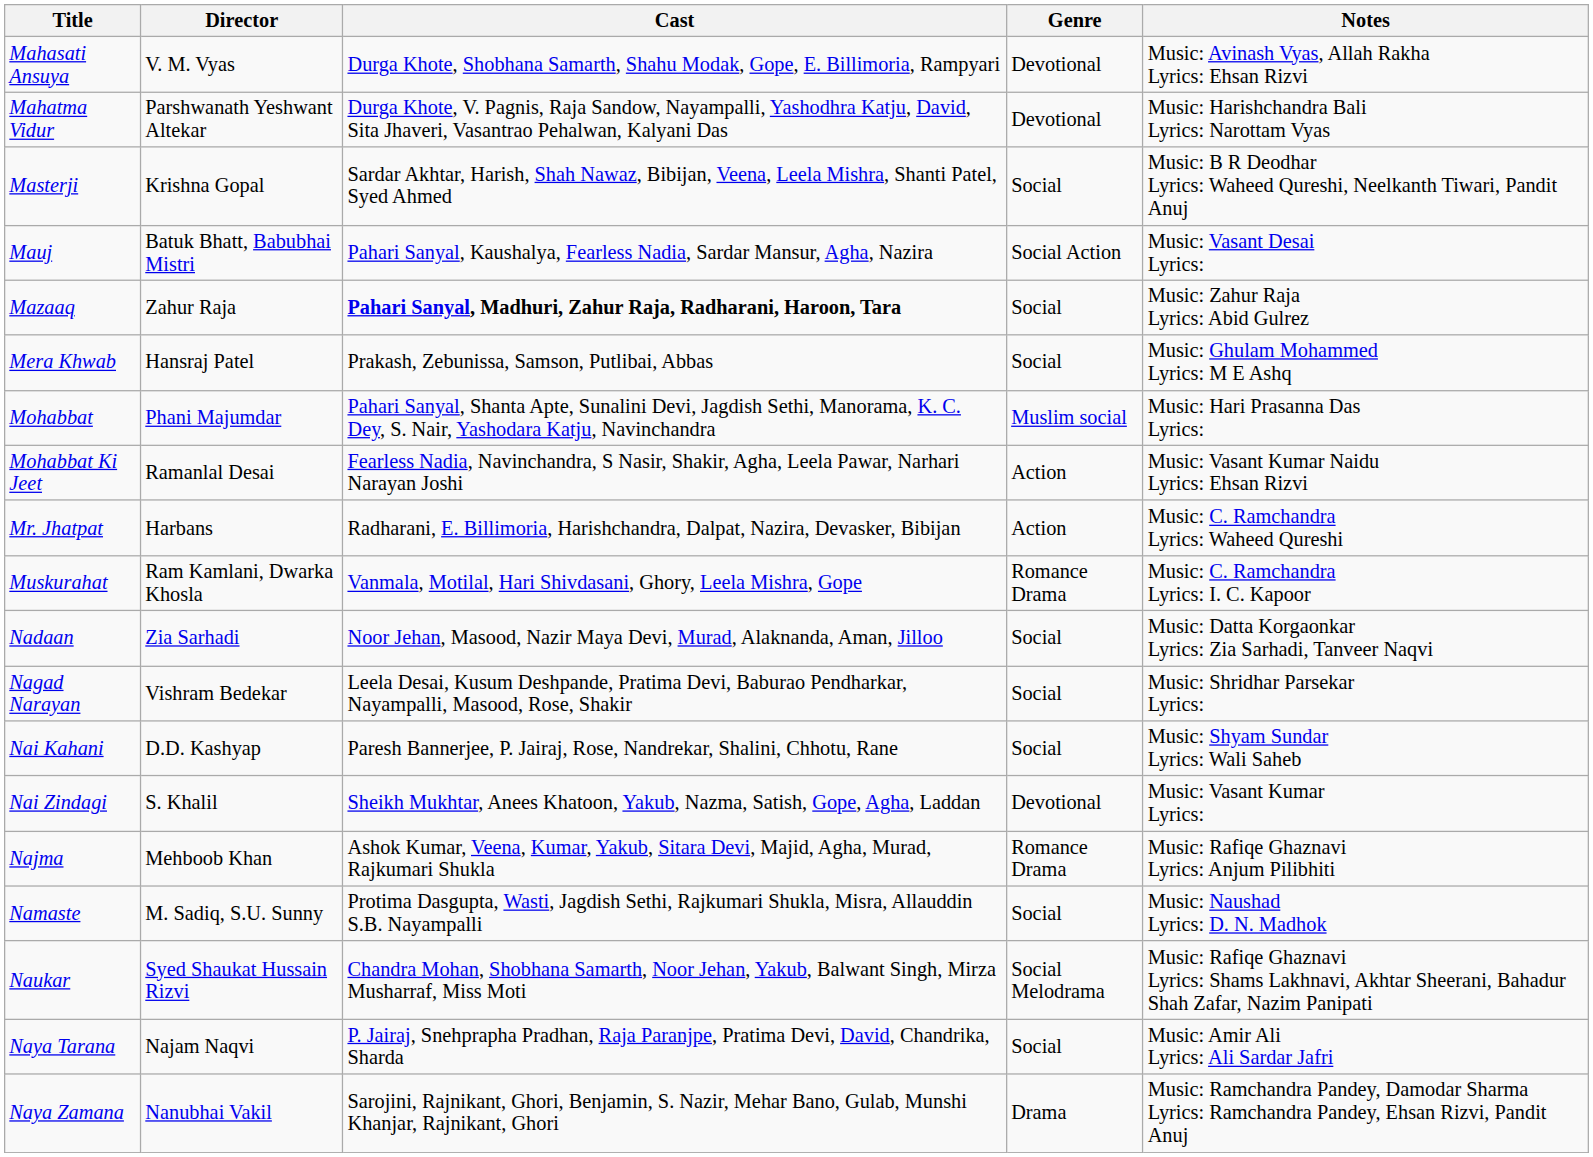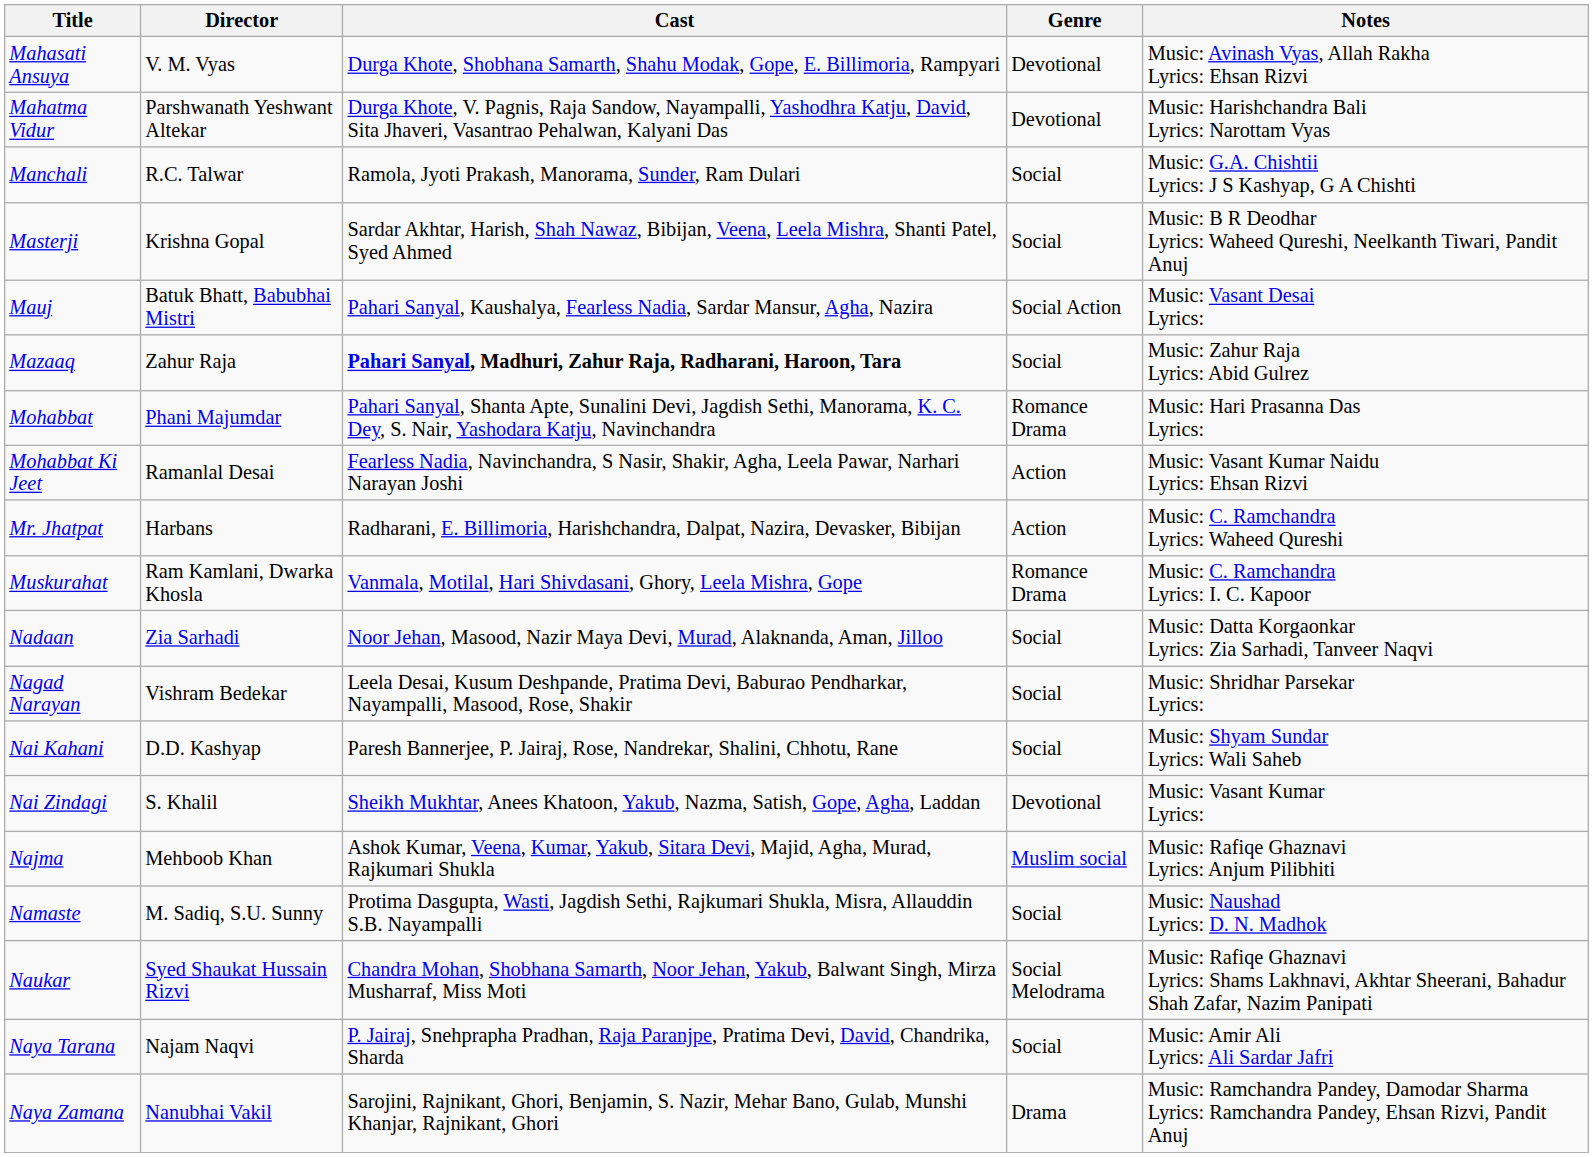 <table class="wikitable">
 <tr>
 <th>Title</th>
 <th>Director</th>
 <th>Cast</th>
 <th>Genre</th>
 <th>Notes</th>
 </tr>
 <tr>
 <td><em><a href='#'>Mahasati Ansuya</a></em></td>
 <td>V. M. Vyas</td>
 <td><a href='#'>Durga Khote</a>, <a href='#'>Shobhana Samarth</a>, <a href='#'>Shahu Modak</a>, <a href='#'>Gope</a>, <a href='#'>E. Billimoria</a>, Rampyari</td>
 <td>Devotional</td>
 <td>Music: <a href='#'>Avinash Vyas</a>, Allah Rakha<br>Lyrics: Ehsan Rizvi</td>
 </tr>
 <tr>
 <td><em><a href='#'>Mahatma Vidur</a></em></td>
 <td>Parshwanath Yeshwant Altekar</td>
 <td><a href='#'>Durga Khote</a>, V. Pagnis,  Raja Sandow, Nayampalli, <a href='#'>Yashodhra Katju</a>, <a href='#'>David</a>, Sita Jhaveri, Vasantrao Pehalwan, Kalyani Das</td>
 <td>Devotional</td>
 <td>Music: Harishchandra Bali<br>Lyrics: Narottam Vyas</td>
 </tr>
 <tr>
+<td><em><a href='#'>Manchali</a></em></td>
+<td>R.C. Talwar</td>
+<td>Ramola, Jyoti Prakash, Manorama, <a href='#'>Sunder</a>, Ram Dulari</td>
+<td>Social</td>
+<td>Music: <a href='#'>G.A. Chishtii</a><br>Lyrics: J S Kashyap, G A Chishti</td>
+</tr>
+<tr>
 <td><em><a href='#'>Masterji</a></em></td>
 <td>Krishna Gopal</td>
 <td>Sardar Akhtar, Harish, <a href='#'>Shah Nawaz</a>, Bibijan, <a href='#'>Veena</a>, <a href='#'>Leela Mishra</a>, Shanti Patel, Syed Ahmed</td>
 <td>Social</td>
 <td>Music: B R Deodhar<br>Lyrics: Waheed Qureshi, Neelkanth Tiwari, Pandit Anuj</td>
 </tr>
 <tr>
 <td><em><a href='#'>Mauj</a></em></td>
 <td>Batuk Bhatt, <a href='#'>Babubhai Mistri</a></td>
 <td><a href='#'>Pahari Sanyal</a>, Kaushalya, <a href='#'>Fearless Nadia</a>, Sardar Mansur, <a href='#'>Agha</a>, Nazira</td>
 <td>Social Action</td>
 <td>Music: <a href='#'>Vasant Desai</a><br>Lyrics:</td>
 </tr>
 <tr>
 <td><em><a href='#'>Mazaaq</a></em></td>
 <td>Zahur Raja</td>
 <td><strong><a href='#'>Pahari Sanyal</a>, Madhuri, Zahur Raja, Radharani, Haroon, Tara</strong></td>
 <td>Social</td>
 <td>Music: Zahur Raja<br>Lyrics: Abid Gulrez</td>
 </tr>
 <tr>
-<td><em><a href='#'>Mera Khwab</a></em></td>
-<td>Hansraj Patel</td>
-<td>Prakash, Zebunissa, Samson, Putlibai, Abbas</td>
-<td>Social</td>
-<td>Music: <a href='#'>Ghulam Mohammed</a><br>Lyrics: M E Ashq</td>
-</tr>
-<tr>
 <td><em><a href='#'>Mohabbat</a></em></td>
 <td><a href='#'>Phani Majumdar</a></td>
 <td><a href='#'>Pahari Sanyal</a>, Shanta Apte, Sunalini Devi, Jagdish Sethi, Manorama, <a href='#'>K. C. Dey</a>, S. Nair, <a href='#'>Yashodara Katju</a>, Navinchandra</td>
-<td><a href='#'>Muslim social</a></td>
+<td>Romance Drama</td>
 <td>Music: Hari Prasanna Das <br>Lyrics:</td>
 </tr>
 <tr>
 <td><em><a href='#'>Mohabbat Ki Jeet</a></em></td>
 <td>Ramanlal Desai</td>
 <td><a href='#'>Fearless Nadia</a>, Navinchandra,  S Nasir, Shakir, Agha, Leela Pawar, Narhari Narayan Joshi</td>
 <td>Action</td>
 <td>Music: Vasant Kumar Naidu <br>Lyrics: Ehsan Rizvi</td>
 </tr>
 <tr>
 <td><em><a href='#'>Mr. Jhatpat</a></em></td>
 <td>Harbans</td>
 <td>Radharani, <a href='#'>E. Billimoria</a>, Harishchandra, Dalpat, Nazira, Devasker, Bibijan</td>
 <td>Action</td>
 <td>Music: <a href='#'>C. Ramchandra</a><br>Lyrics:  Waheed Qureshi</td>
 </tr>
 <tr>
 <td><em><a href='#'>Muskurahat</a></em></td>
 <td>Ram Kamlani, Dwarka Khosla</td>
 <td><a href='#'>Vanmala</a>, <a href='#'>Motilal</a>, <a href='#'>Hari Shivdasani</a>, Ghory, <a href='#'>Leela Mishra</a>, <a href='#'>Gope</a></td>
 <td>Romance Drama</td>
 <td>Music: <a href='#'>C. Ramchandra</a><br>Lyrics: I. C. Kapoor</td>
 </tr>
 <tr>
 <td><em><a href='#'>Nadaan</a></em></td>
 <td><a href='#'>Zia Sarhadi</a></td>
 <td><a href='#'>Noor Jehan</a>, Masood, Nazir Maya Devi, <a href='#'>Murad</a>, Alaknanda, Aman, <a href='#'>Jilloo</a></td>
 <td>Social</td>
 <td>Music: Datta Korgaonkar <br>Lyrics: Zia Sarhadi, Tanveer Naqvi</td>
 </tr>
 <tr>
 <td><em><a href='#'>Nagad Narayan</a></em></td>
 <td>Vishram Bedekar</td>
 <td>Leela Desai, Kusum Deshpande, Pratima Devi, Baburao Pendharkar, Nayampalli, Masood, Rose, Shakir</td>
 <td>Social</td>
 <td>Music: Shridhar Parsekar<br>Lyrics:</td>
 </tr>
 <tr>
 <td><em><a href='#'>Nai Kahani</a></em></td>
 <td>D.D. Kashyap</td>
 <td>Paresh Bannerjee, P. Jairaj, Rose, Nandrekar, Shalini, Chhotu, Rane</td>
 <td>Social</td>
 <td>Music: <a href='#'>Shyam Sundar</a><br>Lyrics:  Wali Saheb</td>
 </tr>
 <tr>
 <td><em><a href='#'>Nai Zindagi</a></em></td>
 <td>S. Khalil</td>
 <td><a href='#'>Sheikh Mukhtar</a>, Anees Khatoon, <a href='#'>Yakub</a>, Nazma, Satish, <a href='#'>Gope</a>, <a href='#'>Agha</a>, Laddan</td>
 <td>Devotional</td>
 <td>Music: Vasant Kumar<br>Lyrics:</td>
 </tr>
 <tr>
 <td><em><a href='#'>Najma</a></em></td>
 <td>Mehboob Khan</td>
 <td>Ashok Kumar, <a href='#'>Veena</a>, <a href='#'>Kumar</a>, <a href='#'>Yakub</a>, <a href='#'>Sitara Devi</a>, Majid, Agha, Murad, Rajkumari Shukla</td>
-<td>Romance Drama</td>
+<td><a href='#'>Muslim social</a></td>
 <td>Music: Rafiqe Ghaznavi<br>Lyrics: Anjum Pilibhiti</td>
 </tr>
 <tr>
 <td><em><a href='#'>Namaste</a></em></td>
 <td>M. Sadiq, S.U. Sunny</td>
 <td>Protima Dasgupta, <a href='#'>Wasti</a>, Jagdish Sethi, Rajkumari Shukla, Misra, Allauddin S.B. Nayampalli</td>
 <td>Social</td>
 <td>Music: <a href='#'>Naushad</a><br>Lyrics:  <a href='#'>D. N. Madhok</a></td>
 </tr>
 <tr>
 <td><em><a href='#'>Naukar</a></em></td>
 <td><a href='#'>Syed Shaukat Hussain Rizvi</a></td>
 <td><a href='#'>Chandra Mohan</a>, <a href='#'>Shobhana Samarth</a>, <a href='#'>Noor Jehan</a>, <a href='#'>Yakub</a>, Balwant Singh, Mirza Musharraf, Miss Moti</td>
 <td>Social Melodrama</td>
 <td>Music: Rafiqe Ghaznavi<br>Lyrics: Shams Lakhnavi, Akhtar Sheerani, Bahadur Shah Zafar, Nazim Panipati</td>
 </tr>
 <tr>
 <td><em><a href='#'>Naya Tarana</a></em></td>
 <td>Najam Naqvi</td>
 <td><a href='#'>P. Jairaj</a>, Snehprapha Pradhan, <a href='#'>Raja Paranjpe</a>, Pratima Devi, <a href='#'>David</a>, Chandrika, Sharda</td>
 <td>Social</td>
 <td>Music: Amir Ali<br>Lyrics: <a href='#'>Ali Sardar Jafri</a></td>
 </tr>
 <tr>
 <td><em><a href='#'>Naya Zamana</a></em></td>
 <td><a href='#'>Nanubhai Vakil</a></td>
 <td>Sarojini, Rajnikant, Ghori, Benjamin, S. Nazir, Mehar Bano, Gulab, Munshi Khanjar, Rajnikant, Ghori</td>
 <td>Drama</td>
 <td>Music: Ramchandra Pandey, Damodar Sharma<br>Lyrics:  Ramchandra Pandey, Ehsan Rizvi, Pandit Anuj</td>
 </tr>
 </table>
